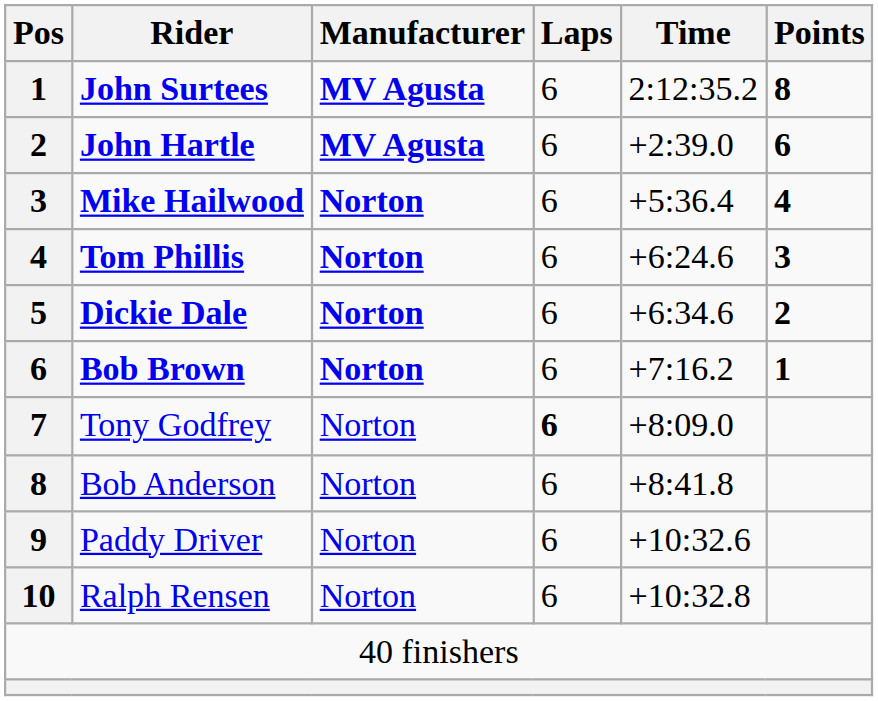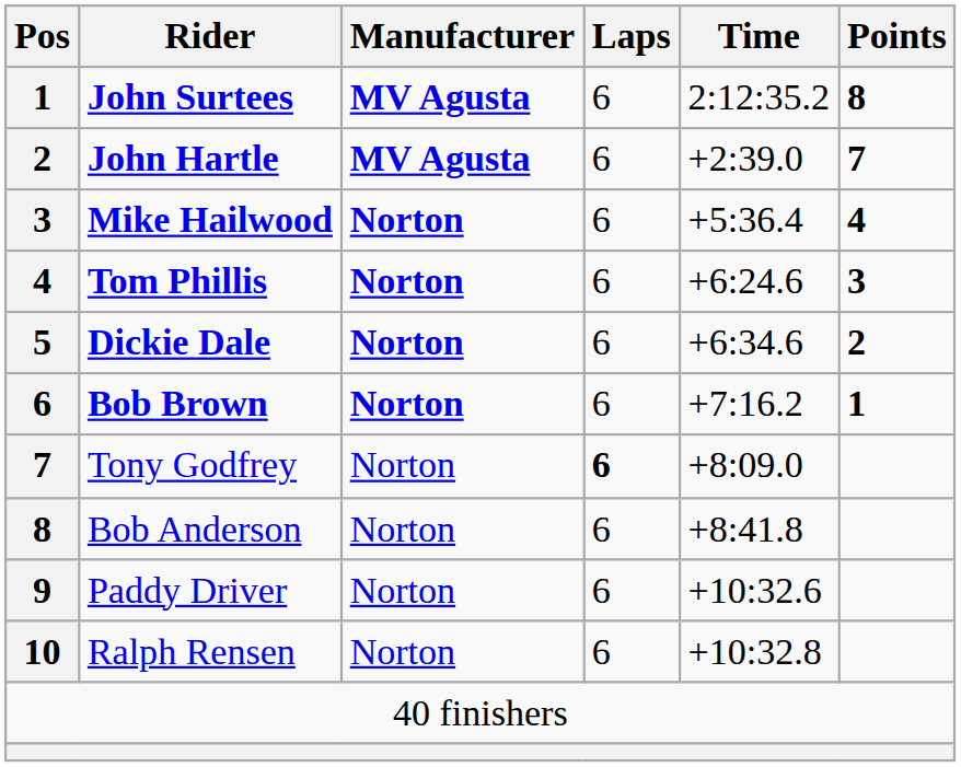 <table class="wikitable" style="font-size: 95%;">
 <tr>
 <th>Pos</th>
 <th>Rider</th>
 <th>Manufacturer</th>
 <th>Laps</th>
 <th>Time</th>
 <th>Points</th>
 </tr>
 <tr>
 <th>1</th>
 <td> <strong><a href='#'>John Surtees</a></strong></td>
 <td><strong><a href='#'>MV Agusta</a></strong></td>
 <td>6</td>
 <td>2:12:35.2</td>
 <td><strong>8</strong></td>
 </tr>
 <tr>
 <th>2</th>
 <td> <strong><a href='#'>John Hartle</a></strong></td>
 <td><strong><a href='#'>MV Agusta</a></strong></td>
 <td>6</td>
 <td>+2:39.0</td>
-<td><strong>6</strong></td>
+<td><strong>7</strong></td>
 </tr>
 <tr>
 <th>3</th>
 <td> <strong><a href='#'>Mike Hailwood</a></strong></td>
 <td><strong><a href='#'>Norton</a></strong></td>
 <td>6</td>
 <td>+5:36.4</td>
 <td><strong>4</strong></td>
 </tr>
 <tr>
 <th>4</th>
 <td> <strong><a href='#'>Tom Phillis</a></strong></td>
 <td><strong><a href='#'>Norton</a></strong></td>
 <td>6</td>
 <td>+6:24.6</td>
 <td><strong>3</strong></td>
 </tr>
 <tr>
 <th>5</th>
 <td> <strong><a href='#'>Dickie Dale</a></strong></td>
 <td><strong><a href='#'>Norton</a></strong></td>
 <td>6</td>
 <td>+6:34.6</td>
 <td><strong>2</strong></td>
 </tr>
 <tr>
 <th>6</th>
 <td> <strong><a href='#'>Bob Brown</a></strong></td>
 <td><strong><a href='#'>Norton</a></strong></td>
 <td>6</td>
 <td>+7:16.2</td>
 <td><strong>1</strong></td>
 </tr>
 <tr>
 <th>7</th>
 <td>   <a href='#'>Tony Godfrey</a></td>
 <td><a href='#'>Norton</a></td>
 <td><strong>6</strong></td>
 <td>+8:09.0</td>
 <td></td>
 </tr>
 <tr>
 <th>8</th>
 <td> <a href='#'>Bob Anderson</a></td>
 <td><a href='#'>Norton</a></td>
 <td>6</td>
 <td>+8:41.8</td>
 <td></td>
 </tr>
 <tr>
 <th>9</th>
 <td> <a href='#'>Paddy Driver</a></td>
 <td><a href='#'>Norton</a></td>
 <td>6</td>
 <td>+10:32.6</td>
 <td></td>
 </tr>
 <tr>
 <th>10</th>
 <td> <a href='#'>Ralph Rensen</a></td>
 <td><a href='#'>Norton</a></td>
 <td>6</td>
 <td>+10:32.8</td>
 <td></td>
 </tr>
 <tr>
 <td colspan=6 align=center>40 finishers</td>
 </tr>
 <tr>
 <th colspan=6></th>
 </tr>
 </table>
